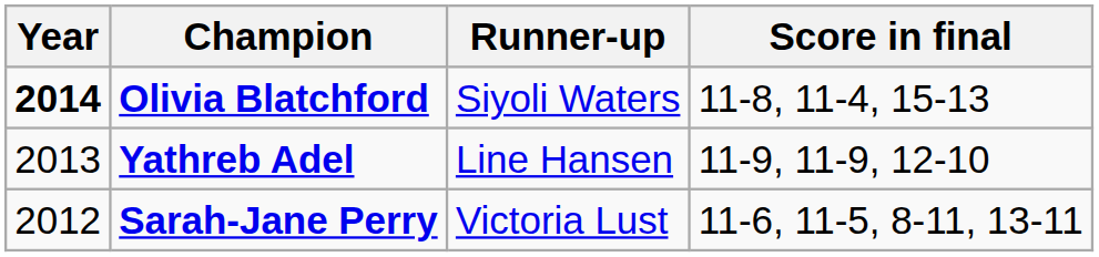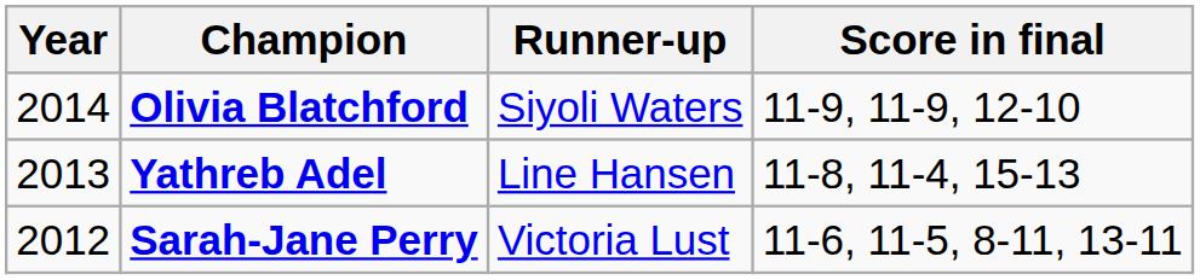 <table class="wikitable" style="font-size: 95%;">
 <tr>
 <th>Year</th>
 <th>Champion</th>
 <th>Runner-up</th>
 <th>Score in final</th>
 </tr>
 <tr>
-<td><strong>2014</strong></td>
+<td>2014</td>
 <td> <strong><a href='#'>Olivia Blatchford</a></strong></td>
 <td> <a href='#'>Siyoli Waters</a></td>
-<td>11-8, 11-4, 15-13</td>
+<td>11-9, 11-9, 12-10</td>
 </tr>
 <tr>
 <td>2013</td>
 <td> <strong><a href='#'>Yathreb Adel</a></strong></td>
 <td> <a href='#'>Line Hansen</a></td>
-<td>11-9, 11-9, 12-10</td>
+<td>11-8, 11-4, 15-13</td>
 </tr>
 <tr>
 <td>2012</td>
 <td> <strong><a href='#'>Sarah-Jane Perry</a></strong></td>
 <td> <a href='#'>Victoria Lust</a></td>
 <td>11-6, 11-5, 8-11, 13-11</td>
 </tr>
 </table>
